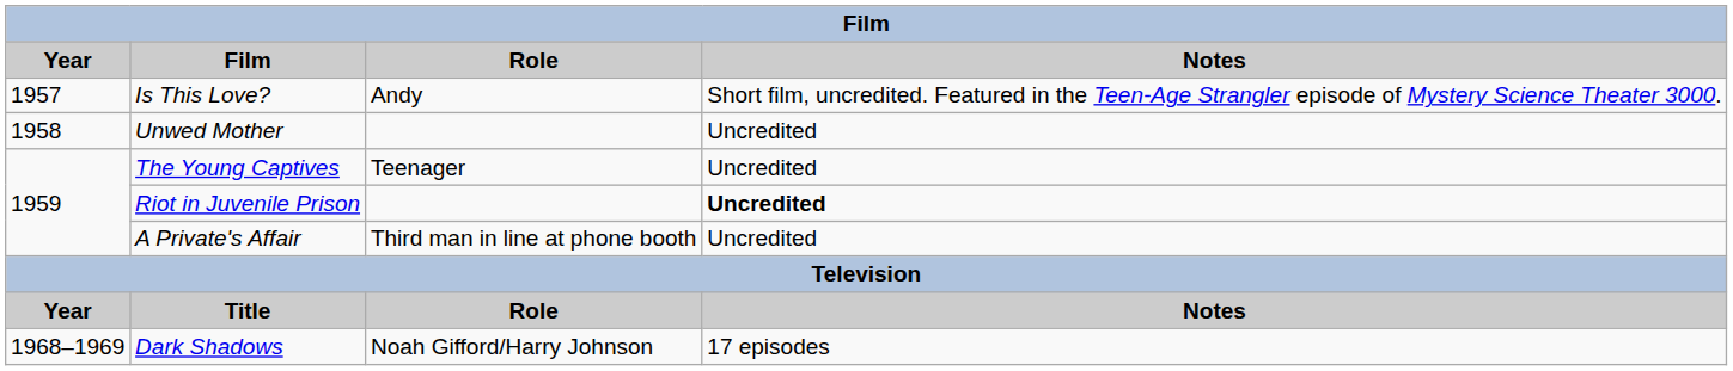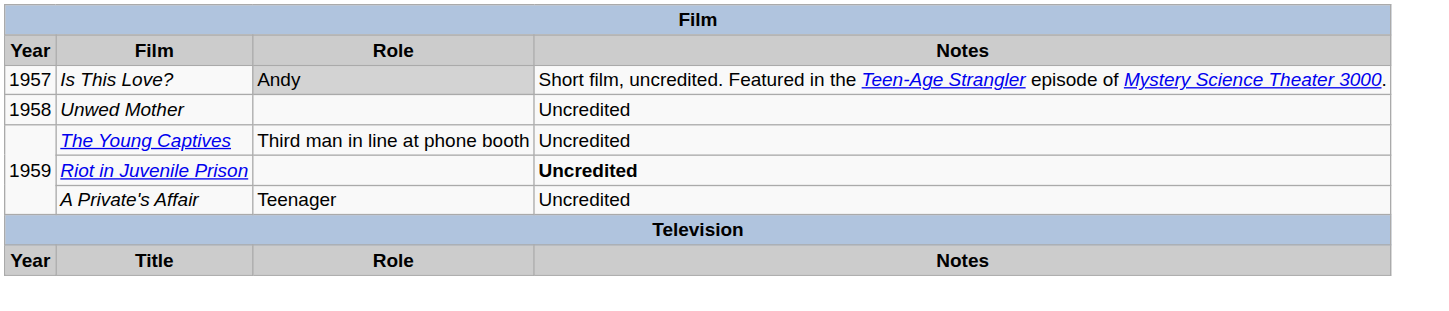 <table class="wikitable" style="font-size:90%;">
 <tr>
 <th colspan=4 style="background:#B0C4DE;">Film</th>
 </tr>
 <tr align="center">
 <th style="background: #CCCCCC;">Year</th>
 <th style="background: #CCCCCC;">Film</th>
 <th style="background: #CCCCCC;">Role</th>
 <th style="background: #CCCCCC;">Notes</th>
 </tr>
 <tr>
 <td>1957</td>
 <td><em>Is This Love?</em></td>
-<td>Andy</td>
+<td style="background: lightgrey;">Andy</td>
 <td>Short film, uncredited. Featured in the <em><a href='#'>Teen-Age Strangler</a></em> episode of <em><a href='#'>Mystery Science Theater 3000</a></em>.</td>
 </tr>
 <tr>
 <td>1958</td>
 <td><em>Unwed Mother</em></td>
 <td></td>
 <td>Uncredited</td>
 </tr>
 <tr>
 <td rowspan=3>1959</td>
 <td><em><a href='#'>The Young Captives</a></em></td>
-<td>Teenager</td>
+<td>Third man in line at phone booth</td>
 <td>Uncredited</td>
 </tr>
 <tr>
 <td><em><a href='#'>Riot in Juvenile Prison</a></em></td>
 <td></td>
 <td><strong>Uncredited</strong></td>
 </tr>
 <tr>
 <td><em>A Private's Affair</em></td>
-<td>Third man in line at phone booth</td>
+<td>Teenager</td>
 <td>Uncredited</td>
 </tr>
 <tr align="center">
 <th colspan=4 style="background:#B0C4DE;">Television</th>
 </tr>
 <tr align="center">
 <th style="background: #CCCCCC;">Year</th>
 <th style="background: #CCCCCC;">Title</th>
 <th style="background: #CCCCCC;">Role</th>
 <th style="background: #CCCCCC;">Notes</th>
 </tr>
-<tr>
-<td>1968–1969</td>
-<td><em><a href='#'>Dark Shadows</a></em></td>
-<td>Noah Gifford/Harry Johnson</td>
-<td>17 episodes</td>
-</tr>
 </table>
